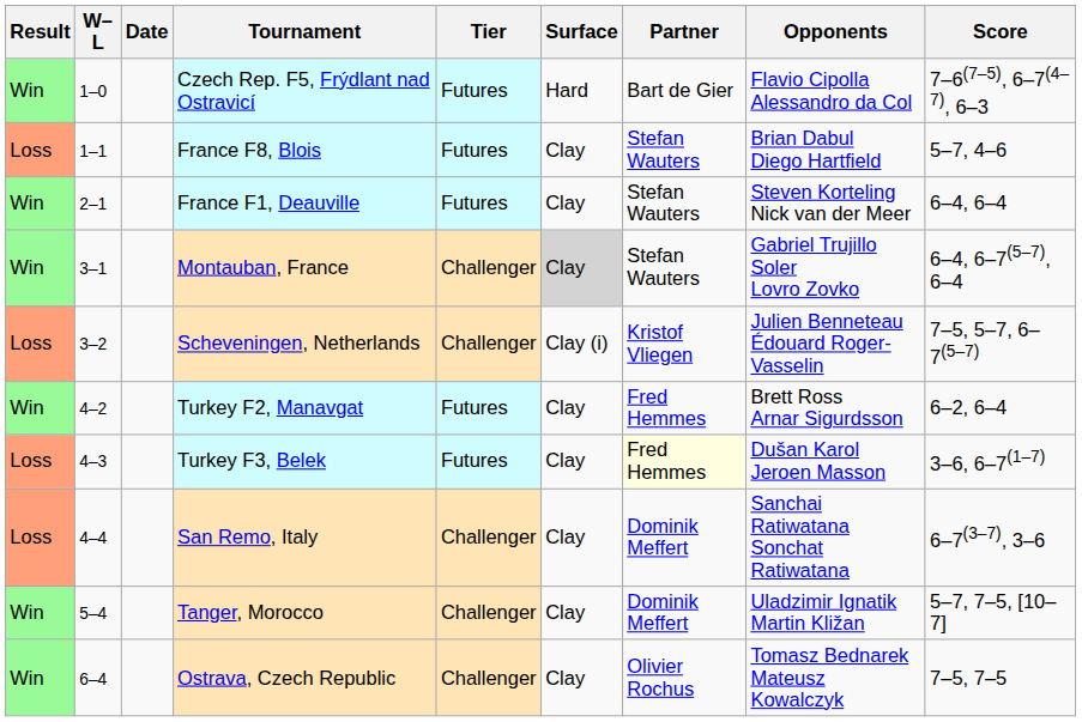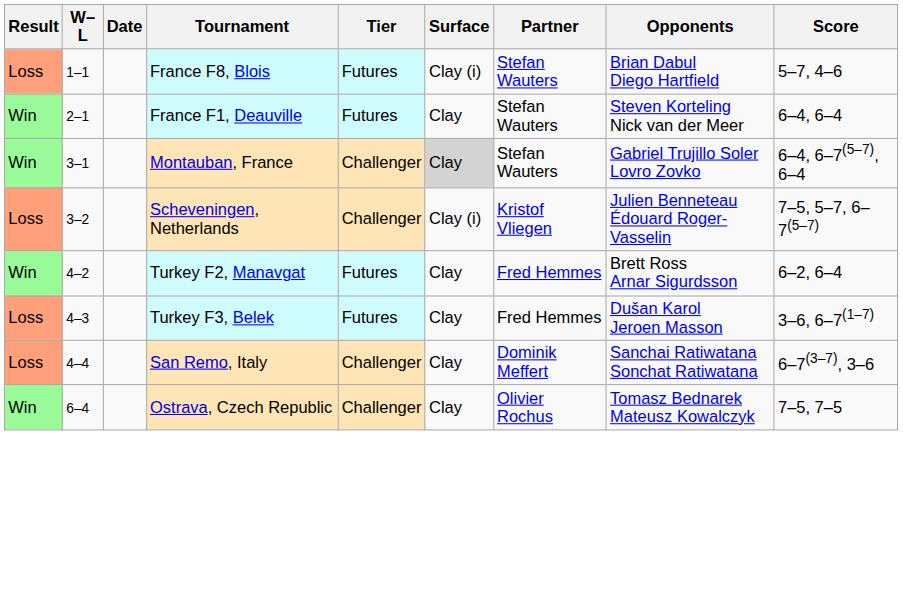 <table class="sortable wikitable">
 <tr>
 <th>Result</th>
 <th class="unsortable">W–L</th>
 <th>Date</th>
 <th>Tournament</th>
 <th>Tier</th>
 <th>Surface</th>
 <th>Partner</th>
 <th>Opponents</th>
 <th class="unsortable">Score</th>
 </tr>
 <tr>
-<td bgcolor=98fb98>Win</td>
-<td><small>1–0</small></td>
-<td></td>
-<td style="background:#cffcff;">Czech Rep. F5, <a href='#'>Frýdlant nad Ostravicí</a></td>
-<td style="background:#cffcff;">Futures</td>
-<td>Hard</td>
-<td> Bart de Gier</td>
-<td> <a href='#'>Flavio Cipolla</a><br> <a href='#'>Alessandro da Col</a></td>
-<td>7–6<sup>(7–5)</sup>, 6–7<sup>(4–7)</sup>, 6–3</td>
-</tr>
-<tr>
 <td bgcolor=ffa07a>Loss</td>
 <td><small>1–1</small></td>
 <td></td>
 <td style="background:#cffcff;">France F8, <a href='#'>Blois</a></td>
 <td style="background:#cffcff;">Futures</td>
-<td>Clay</td>
+<td>Clay (i)</td>
 <td> <a href='#'>Stefan Wauters</a></td>
 <td> <a href='#'>Brian Dabul</a><br> <a href='#'>Diego Hartfield</a></td>
 <td>5–7, 4–6</td>
 </tr>
 <tr>
 <td bgcolor=98fb98>Win</td>
 <td><small>2–1</small></td>
 <td></td>
 <td style="background:#cffcff;">France F1, <a href='#'>Deauville</a></td>
 <td style="background:#cffcff;">Futures</td>
 <td>Clay</td>
 <td> Stefan Wauters</td>
 <td> <a href='#'>Steven Korteling</a><br> Nick van der Meer</td>
 <td>6–4, 6–4</td>
 </tr>
 <tr>
 <td bgcolor=98fb98>Win</td>
 <td><small>3–1</small></td>
 <td></td>
 <td style="background:moccasin;"><a href='#'>Montauban</a>, France</td>
 <td style="background:moccasin;">Challenger</td>
 <td style="background: lightgrey;">Clay</td>
 <td> Stefan Wauters</td>
 <td> <a href='#'>Gabriel Trujillo Soler</a><br> <a href='#'>Lovro Zovko</a></td>
 <td>6–4, 6–7<sup>(5–7)</sup>, 6–4</td>
 </tr>
 <tr>
 <td bgcolor=ffa07a>Loss</td>
 <td><small>3–2</small></td>
 <td></td>
 <td style="background:moccasin;"><a href='#'>Scheveningen</a>, Netherlands</td>
 <td style="background:moccasin;">Challenger</td>
 <td>Clay (i)</td>
 <td> <a href='#'>Kristof Vliegen</a></td>
 <td> <a href='#'>Julien Benneteau</a><br> <a href='#'>Édouard Roger-Vasselin</a></td>
 <td>7–5, 5–7, 6–7<sup>(5–7)</sup></td>
 </tr>
 <tr>
 <td bgcolor=98fb98>Win</td>
 <td><small>4–2</small></td>
 <td></td>
 <td style="background:#cffcff;">Turkey F2, <a href='#'>Manavgat</a></td>
 <td style="background:#cffcff;">Futures</td>
 <td>Clay</td>
 <td> <a href='#'>Fred Hemmes</a></td>
 <td> Brett Ross<br> <a href='#'>Arnar Sigurdsson</a></td>
 <td>6–2, 6–4</td>
 </tr>
 <tr>
 <td bgcolor=ffa07a>Loss</td>
 <td><small>4–3</small></td>
 <td></td>
 <td style="background:#cffcff;">Turkey F3, <a href='#'>Belek</a></td>
 <td style="background:#cffcff;">Futures</td>
 <td>Clay</td>
-<td style="background: lightyellow;"> Fred Hemmes</td>
+<td> Fred Hemmes</td>
 <td> <a href='#'>Dušan Karol</a><br> <a href='#'>Jeroen Masson</a></td>
 <td>3–6, 6–7<sup>(1–7)</sup></td>
 </tr>
 <tr>
 <td bgcolor=ffa07a>Loss</td>
 <td><small>4–4</small></td>
 <td></td>
 <td style="background:moccasin;"><a href='#'>San Remo</a>, Italy</td>
 <td style="background:moccasin;">Challenger</td>
 <td>Clay</td>
 <td> <a href='#'>Dominik Meffert</a></td>
 <td> <a href='#'>Sanchai Ratiwatana</a><br> <a href='#'>Sonchat Ratiwatana</a></td>
 <td>6–7<sup>(3–7)</sup>, 3–6</td>
 </tr>
 <tr>
 <td bgcolor=98fb98>Win</td>
-<td><small>5–4</small></td>
-<td><a href='#'></a></td>
-<td style="background:moccasin;"><a href='#'>Tanger</a>, Morocco</td>
-<td style="background:moccasin;">Challenger</td>
-<td>Clay</td>
-<td> <a href='#'>Dominik Meffert</a></td>
-<td> <a href='#'>Uladzimir Ignatik</a><br> <a href='#'>Martin Kližan</a></td>
-<td>5–7, 7–5, [10–7]</td>
-</tr>
-<tr>
-<td bgcolor=98fb98>Win</td>
 <td><small>6–4</small></td>
 <td><a href='#'></a></td>
 <td style="background:moccasin;"><a href='#'>Ostrava</a>, Czech Republic</td>
 <td style="background:moccasin;">Challenger</td>
 <td>Clay</td>
 <td> <a href='#'>Olivier Rochus</a></td>
 <td> <a href='#'>Tomasz Bednarek</a><br> <a href='#'>Mateusz Kowalczyk</a></td>
 <td>7–5, 7–5</td>
 </tr>
 </table>
